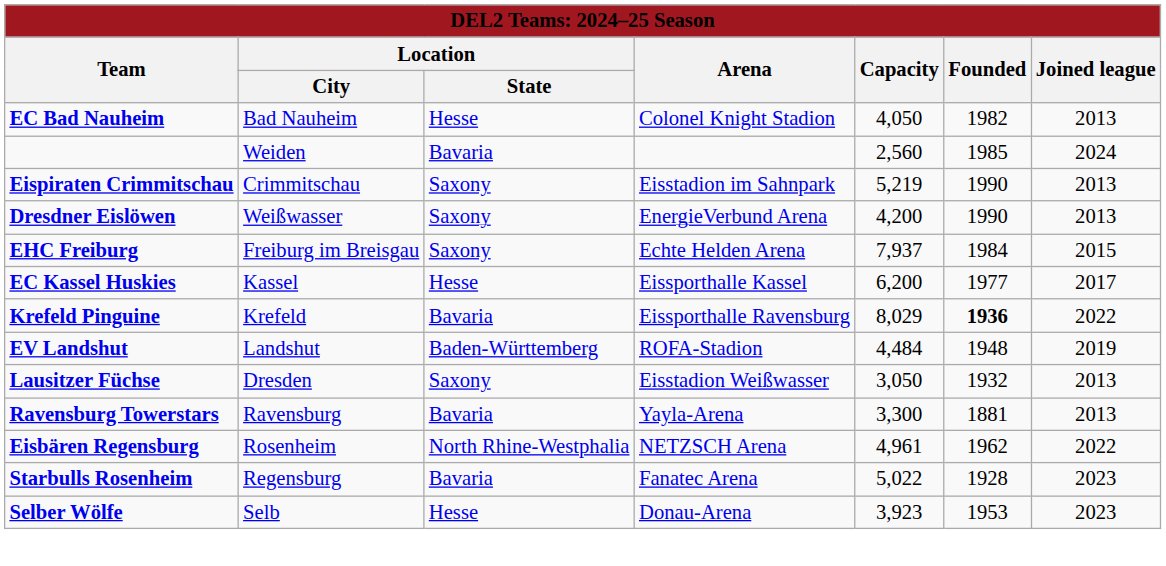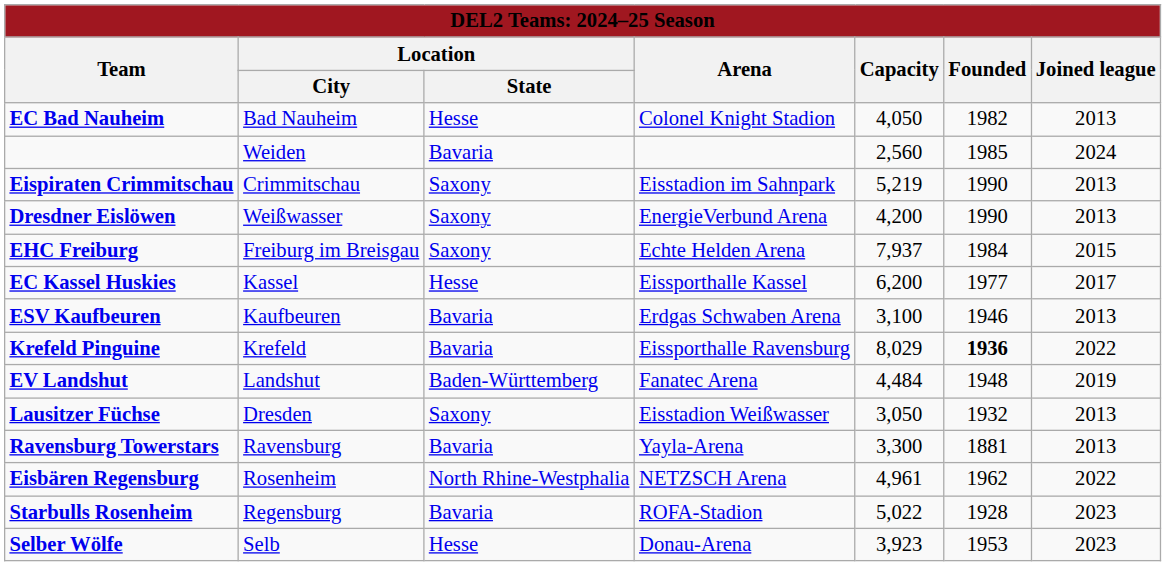 <table class="wikitable sortable">
 <tr>
 <th style="background:#a01720;" colspan="7"><span>DEL2 Teams: 2024–25 Season</span></th>
 </tr>
 <tr>
 <th rowspan=2>Team</th>
 <th colspan=2>Location</th>
 <th rowspan=2>Arena</th>
 <th rowspan=2>Capacity</th>
 <th rowspan=2>Founded</th>
 <th rowspan=2>Joined league</th>
 </tr>
 <tr>
 <th>City</th>
 <th>State</th>
 </tr>
 <tr>
 <td><strong><a href='#'>EC Bad Nauheim</a></strong></td>
 <td><a href='#'>Bad Nauheim</a></td>
 <td> <a href='#'>Hesse</a></td>
 <td><a href='#'>Colonel Knight Stadion</a></td>
 <td align="center">4,050</td>
 <td align="center">1982</td>
 <td align="center">2013</td>
 </tr>
 <tr>
 <td><strong></strong></td>
 <td><a href='#'>Weiden</a></td>
 <td> <a href='#'>Bavaria</a></td>
 <td></td>
 <td align="center">2,560</td>
 <td align="center">1985</td>
 <td align="center">2024</td>
 </tr>
 <tr>
 <td><strong><a href='#'>Eispiraten Crimmitschau</a></strong></td>
 <td><a href='#'>Crimmitschau</a></td>
 <td> <a href='#'>Saxony</a></td>
 <td><a href='#'>Eisstadion im Sahnpark</a></td>
 <td align="center">5,219</td>
 <td align="center">1990</td>
 <td align="center">2013</td>
 </tr>
 <tr>
 <td><strong><a href='#'>Dresdner Eislöwen</a></strong></td>
 <td><a href='#'>Weißwasser</a></td>
 <td> <a href='#'>Saxony</a></td>
 <td><a href='#'>EnergieVerbund Arena</a></td>
 <td align="center">4,200</td>
 <td align="center">1990</td>
 <td align="center">2013</td>
 </tr>
 <tr>
 <td><strong><a href='#'>EHC Freiburg</a></strong></td>
 <td><a href='#'>Freiburg im Breisgau</a></td>
 <td> <a href='#'>Saxony</a></td>
 <td><a href='#'>Echte Helden Arena</a></td>
 <td align="center">7,937</td>
 <td align="center">1984</td>
 <td align="center">2015</td>
 </tr>
 <tr>
 <td><strong><a href='#'>EC Kassel Huskies</a></strong></td>
 <td><a href='#'>Kassel</a></td>
 <td> <a href='#'>Hesse</a></td>
 <td><a href='#'>Eissporthalle Kassel</a></td>
 <td align="center">6,200</td>
 <td align="center">1977</td>
 <td align="center">2017</td>
 </tr>
 <tr>
+<td><strong><a href='#'>ESV Kaufbeuren</a></strong></td>
+<td><a href='#'>Kaufbeuren</a></td>
+<td> <a href='#'>Bavaria</a></td>
+<td><a href='#'>Erdgas Schwaben Arena</a></td>
+<td align="center">3,100</td>
+<td align="center">1946</td>
+<td align="center">2013</td>
+</tr>
+<tr>
 <td><strong><a href='#'>Krefeld Pinguine</a></strong></td>
 <td><a href='#'>Krefeld</a></td>
 <td> <a href='#'>Bavaria</a></td>
 <td><a href='#'>Eissporthalle Ravensburg</a></td>
 <td align="center">8,029</td>
 <td align="center"><strong>1936</strong></td>
 <td align="center">2022</td>
 </tr>
 <tr>
 <td><strong><a href='#'>EV Landshut</a></strong></td>
 <td><a href='#'>Landshut</a></td>
 <td> <a href='#'>Baden-Württemberg</a></td>
-<td><a href='#'>ROFA-Stadion</a></td>
+<td><a href='#'>Fanatec Arena</a></td>
 <td align="center">4,484</td>
 <td align="center">1948</td>
 <td align="center">2019</td>
 </tr>
 <tr>
 <td><strong><a href='#'>Lausitzer Füchse</a></strong></td>
 <td><a href='#'>Dresden</a></td>
 <td> <a href='#'>Saxony</a></td>
 <td><a href='#'>Eisstadion Weißwasser</a></td>
 <td align="center">3,050</td>
 <td align="center">1932</td>
 <td align="center">2013</td>
 </tr>
 <tr>
 <td><strong><a href='#'>Ravensburg Towerstars</a></strong></td>
 <td><a href='#'>Ravensburg</a></td>
 <td> <a href='#'>Bavaria</a></td>
 <td><a href='#'>Yayla-Arena</a></td>
 <td align="center">3,300</td>
 <td align="center">1881</td>
 <td align="center">2013</td>
 </tr>
 <tr>
 <td><strong><a href='#'>Eisbären Regensburg</a></strong></td>
 <td><a href='#'>Rosenheim</a></td>
 <td> <a href='#'>North Rhine-Westphalia</a></td>
 <td><a href='#'>NETZSCH Arena</a></td>
 <td align="center">4,961</td>
 <td align="center">1962</td>
 <td align="center">2022</td>
 </tr>
 <tr>
 <td><strong><a href='#'>Starbulls Rosenheim</a></strong></td>
 <td><a href='#'>Regensburg</a></td>
 <td> <a href='#'>Bavaria</a></td>
-<td><a href='#'>Fanatec Arena</a></td>
+<td><a href='#'>ROFA-Stadion</a></td>
 <td align="center">5,022</td>
 <td align="center">1928</td>
 <td align="center">2023</td>
 </tr>
 <tr>
 <td><strong><a href='#'>Selber Wölfe</a></strong></td>
 <td><a href='#'>Selb</a></td>
 <td> <a href='#'>Hesse</a></td>
 <td><a href='#'>Donau-Arena</a></td>
 <td align="center">3,923</td>
 <td align="center">1953</td>
 <td align="center">2023</td>
 </tr>
 </table>
